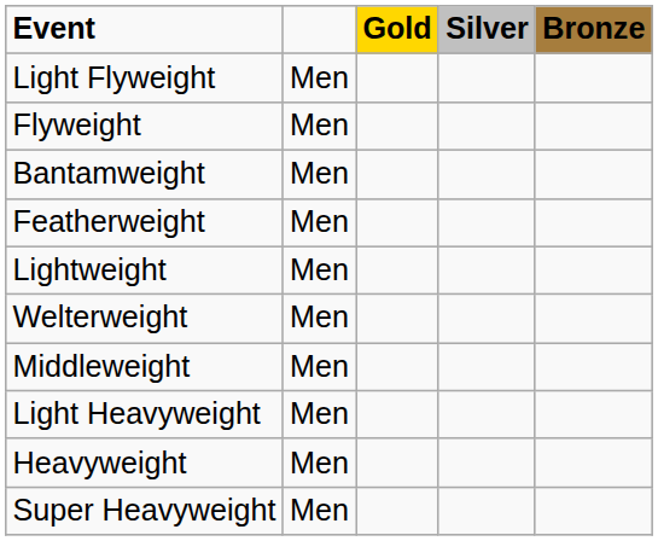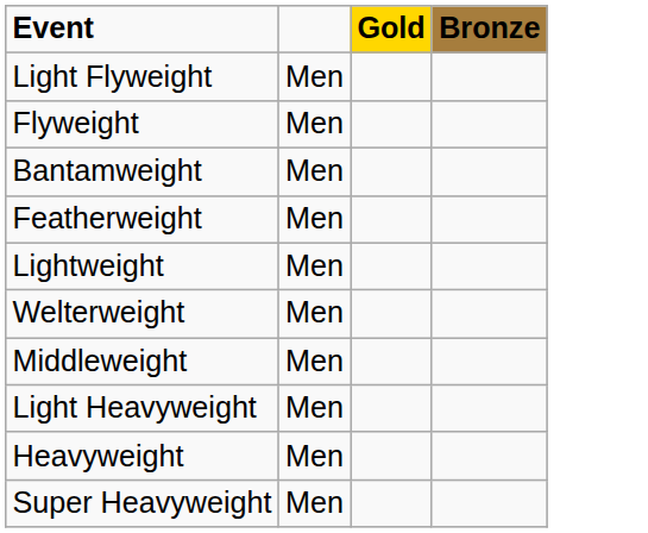 <table class="wikitable">
 <tr>
 <td><strong>Event</strong></td>
 <td></td>
 <td !align="center" bgcolor="gold" colspan="1"><strong>Gold</strong></td>
-<td !align="center" bgcolor="silver" colspan="1"><strong>Silver</strong></td>
 <td !align="center" bgcolor="#a67d3d" colspan="1"><strong>Bronze</strong></td>
 </tr>
 <tr>
 <td>Light Flyweight</td>
 <td>Men</td>
-<td></td>
 <td></td>
 <td></td>
 </tr>
 <tr>
 <td>Flyweight</td>
 <td>Men</td>
 <td></td>
 <td></td>
-<td></td>
 </tr>
 <tr>
 <td>Bantamweight</td>
 <td>Men</td>
-<td></td>
 <td></td>
 <td></td>
 </tr>
 <tr>
 <td>Featherweight</td>
 <td>Men</td>
 <td></td>
 <td></td>
-<td></td>
 </tr>
 <tr>
 <td>Lightweight</td>
 <td>Men</td>
-<td></td>
 <td></td>
 <td></td>
 </tr>
 <tr>
 <td>Welterweight</td>
 <td>Men</td>
 <td></td>
 <td></td>
-<td></td>
 </tr>
 <tr>
 <td>Middleweight</td>
 <td>Men</td>
-<td></td>
 <td></td>
 <td></td>
 </tr>
 <tr>
 <td>Light Heavyweight</td>
 <td>Men</td>
 <td></td>
 <td></td>
-<td></td>
 </tr>
 <tr>
 <td>Heavyweight</td>
 <td>Men</td>
-<td></td>
 <td></td>
 <td></td>
 </tr>
 <tr>
 <td>Super Heavyweight</td>
 <td>Men</td>
 <td></td>
 <td></td>
-<td></td>
 </tr>
 </table>
